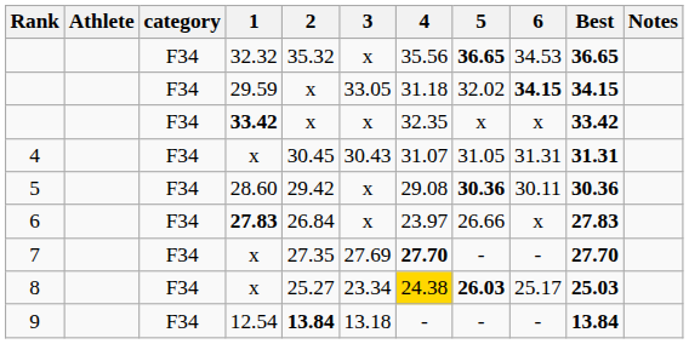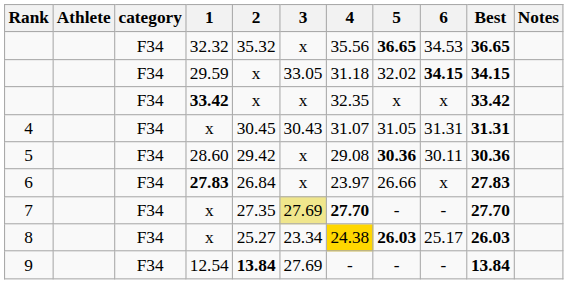 <table class="wikitable sortable" style="text-align:center">
 <tr>
 <th>Rank</th>
 <th>Athlete</th>
 <th>category</th>
 <th>1</th>
 <th>2</th>
 <th>3</th>
 <th>4</th>
 <th>5</th>
 <th>6</th>
 <th>Best</th>
 <th>Notes</th>
 </tr>
 <tr>
 <td></td>
 <td style="text-align:left"></td>
 <td>F34</td>
 <td>32.32</td>
 <td>35.32</td>
 <td>x</td>
 <td>35.56</td>
 <td><strong>36.65</strong></td>
 <td>34.53</td>
 <td><strong>36.65</strong></td>
 <td></td>
 </tr>
 <tr>
 <td></td>
 <td style="text-align:left"></td>
 <td>F34</td>
 <td>29.59</td>
 <td>x</td>
 <td>33.05</td>
 <td>31.18</td>
 <td>32.02</td>
 <td><strong>34.15</strong></td>
 <td><strong>34.15</strong></td>
 <td></td>
 </tr>
 <tr>
 <td></td>
 <td style="text-align:left"></td>
 <td>F34</td>
 <td><strong>33.42</strong></td>
 <td>x</td>
 <td>x</td>
 <td>32.35</td>
 <td>x</td>
 <td>x</td>
 <td><strong>33.42</strong></td>
 <td></td>
 </tr>
 <tr>
 <td>4</td>
 <td style="text-align:left"></td>
 <td>F34</td>
 <td>x</td>
 <td>30.45</td>
 <td>30.43</td>
 <td>31.07</td>
 <td>31.05</td>
 <td>31.31</td>
 <td><strong>31.31</strong></td>
 <td></td>
 </tr>
 <tr>
 <td>5</td>
 <td style="text-align:left"></td>
 <td>F34</td>
 <td>28.60</td>
 <td>29.42</td>
 <td>x</td>
 <td>29.08</td>
 <td><strong>30.36</strong></td>
 <td>30.11</td>
 <td><strong>30.36</strong></td>
 <td></td>
 </tr>
 <tr>
 <td>6</td>
 <td style="text-align:left"></td>
 <td>F34</td>
 <td><strong>27.83</strong></td>
 <td>26.84</td>
 <td>x</td>
 <td>23.97</td>
 <td>26.66</td>
 <td>x</td>
 <td><strong>27.83</strong></td>
 <td></td>
 </tr>
 <tr>
 <td>7</td>
 <td style="text-align:left"></td>
 <td>F34</td>
 <td>x</td>
 <td>27.35</td>
-<td>27.69</td>
+<td style="background: khaki;">27.69</td>
 <td><strong>27.70</strong></td>
 <td>-</td>
 <td>-</td>
 <td><strong>27.70</strong></td>
 <td></td>
 </tr>
 <tr>
 <td>8</td>
 <td style="text-align:left"></td>
 <td>F34</td>
 <td>x</td>
 <td>25.27</td>
 <td>23.34</td>
 <td style="background: gold;">24.38</td>
 <td><strong>26.03</strong></td>
 <td>25.17</td>
-<td><strong>25.03</strong></td>
+<td><strong>26.03</strong></td>
 <td></td>
 </tr>
 <tr>
 <td>9</td>
 <td style="text-align:left"></td>
 <td>F34</td>
 <td>12.54</td>
 <td><strong>13.84</strong></td>
-<td>13.18</td>
+<td>27.69</td>
 <td>-</td>
 <td>-</td>
 <td>-</td>
 <td><strong>13.84</strong></td>
 <td></td>
 </tr>
 </table>
